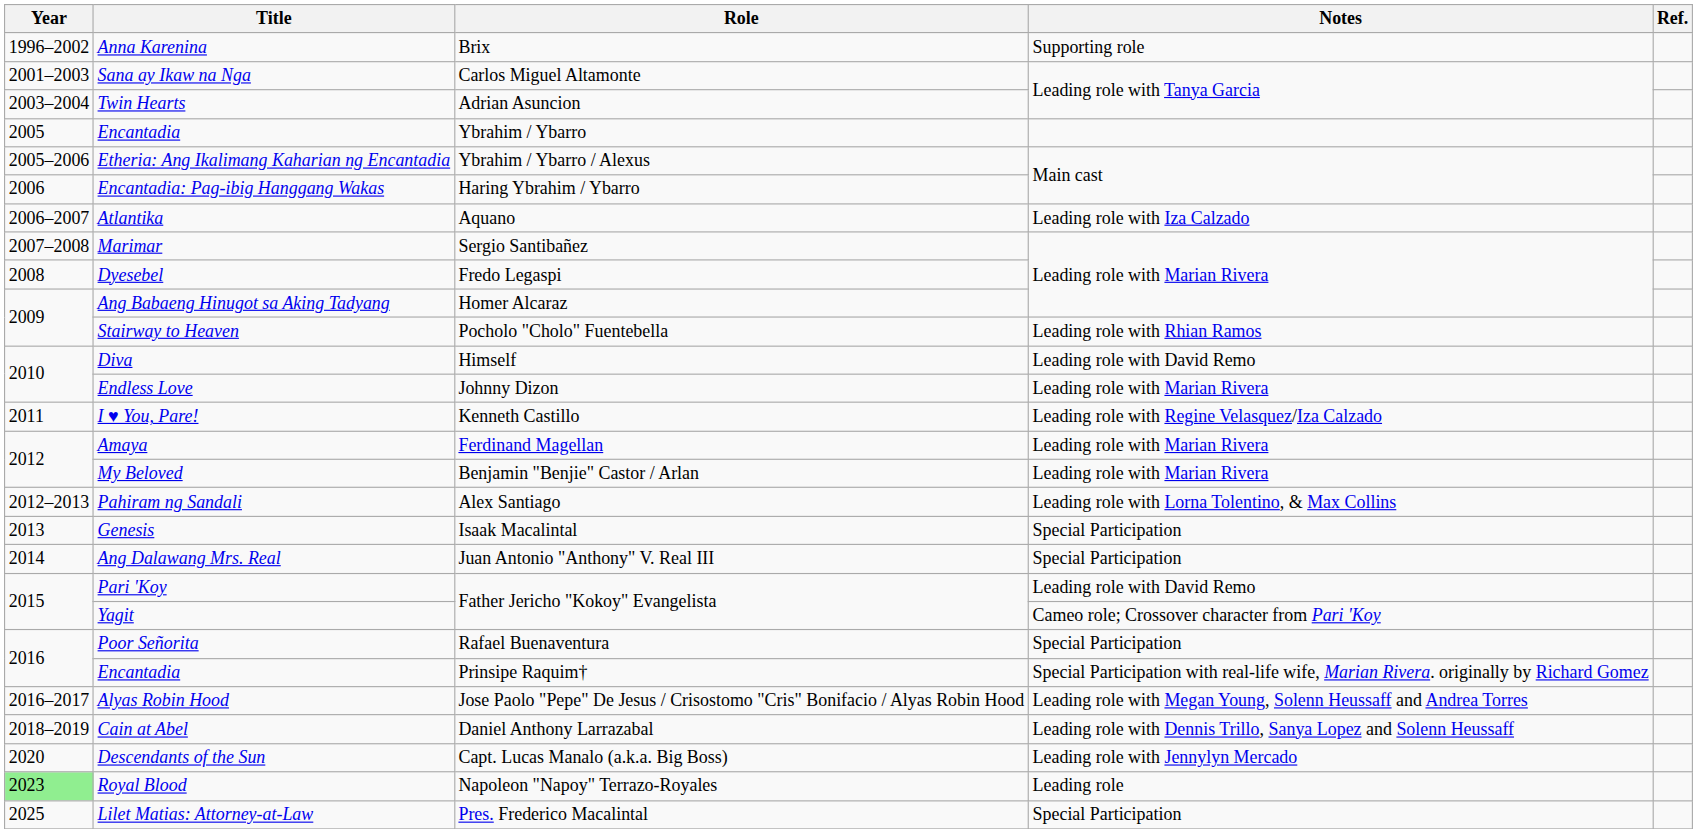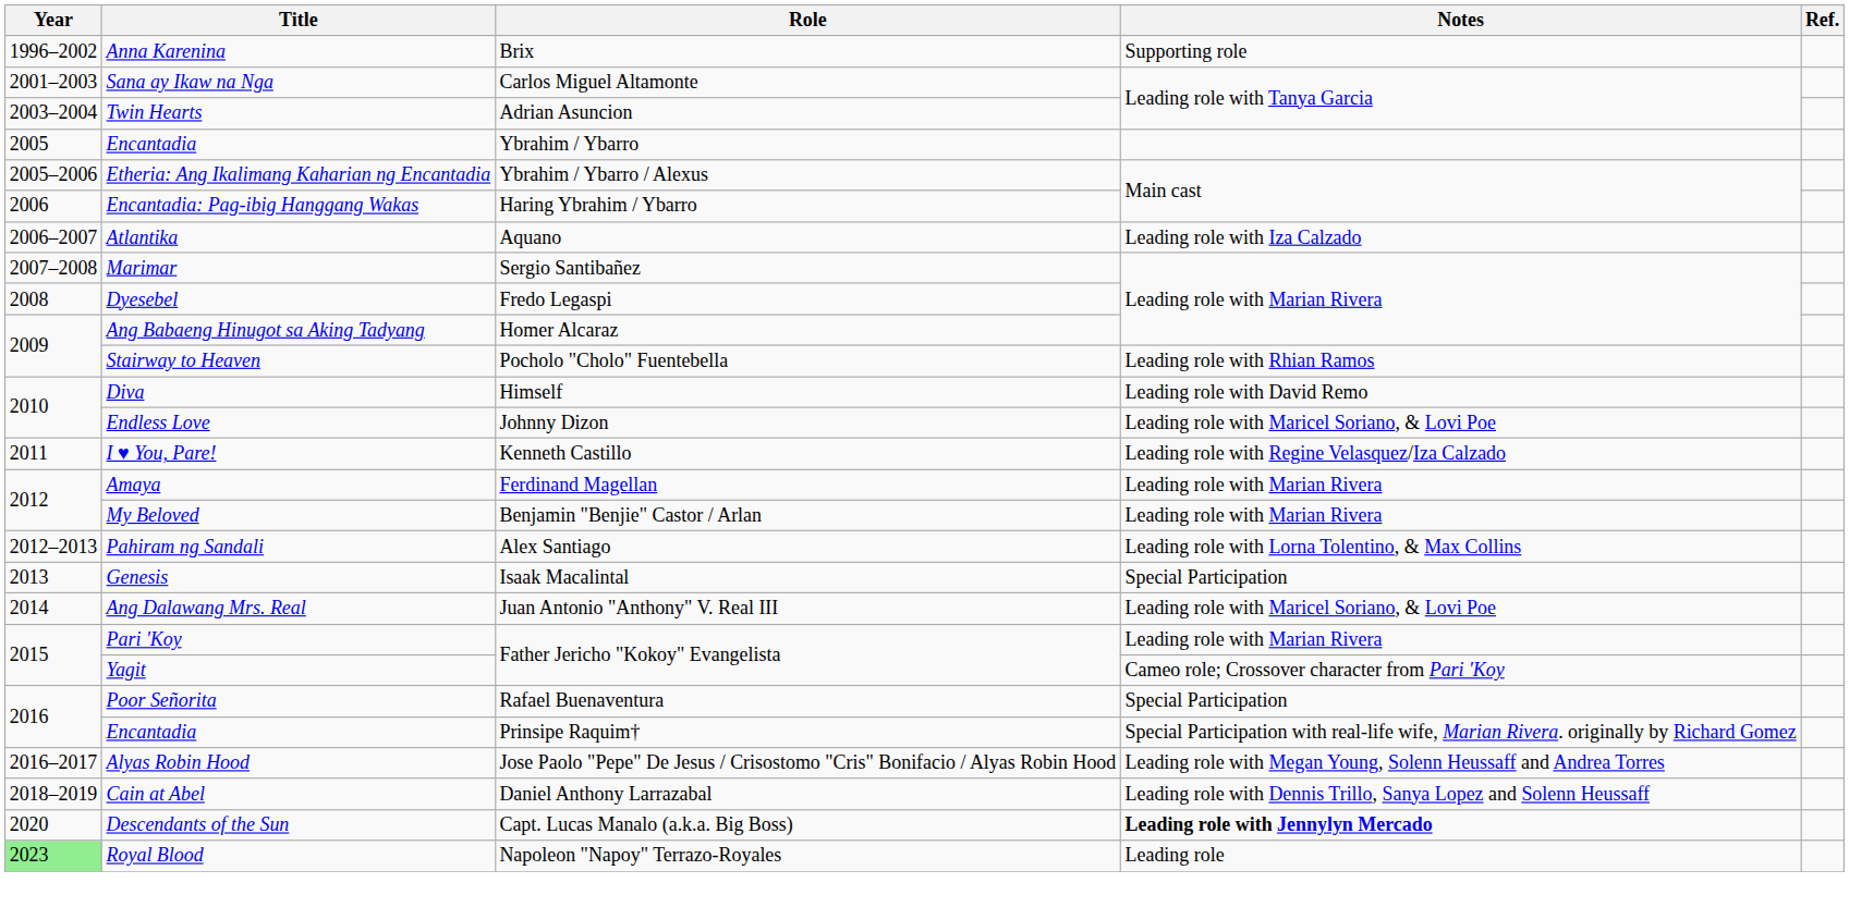 <table class="wikitable">
 <tr>
 <th>Year</th>
 <th>Title</th>
 <th>Role</th>
 <th>Notes</th>
 <th>Ref.</th>
 </tr>
 <tr>
 <td>1996–2002</td>
 <td><em><a href='#'>Anna Karenina</a></em></td>
 <td>Brix</td>
 <td>Supporting role</td>
 <td></td>
 </tr>
 <tr>
 <td>2001–2003</td>
 <td><em><a href='#'>Sana ay Ikaw na Nga</a></em></td>
 <td>Carlos Miguel Altamonte</td>
 <td rowspan="2">Leading role with <a href='#'>Tanya Garcia</a></td>
 <td></td>
 </tr>
 <tr>
 <td>2003–2004</td>
 <td><em><a href='#'>Twin Hearts</a></em></td>
 <td>Adrian Asuncion</td>
 <td></td>
 </tr>
 <tr>
 <td>2005</td>
 <td><em><a href='#'>Encantadia</a></em></td>
 <td>Ybrahim / Ybarro</td>
 <td></td>
 <td></td>
 </tr>
 <tr>
 <td>2005–2006</td>
 <td><em><a href='#'>Etheria: Ang Ikalimang Kaharian ng Encantadia</a></em></td>
 <td>Ybrahim / Ybarro / Alexus</td>
 <td rowspan="2">Main cast</td>
 <td></td>
 </tr>
 <tr>
 <td>2006</td>
 <td><em><a href='#'>Encantadia: Pag-ibig Hanggang Wakas</a></em></td>
 <td>Haring Ybrahim / Ybarro</td>
 <td></td>
 </tr>
 <tr>
 <td>2006–2007</td>
 <td><em><a href='#'>Atlantika</a></em></td>
 <td>Aquano</td>
 <td>Leading role with <a href='#'>Iza Calzado</a></td>
 <td></td>
 </tr>
 <tr>
 <td>2007–2008</td>
 <td><em><a href='#'>Marimar</a></em></td>
 <td>Sergio Santibañez</td>
 <td rowspan="3">Leading role with <a href='#'>Marian Rivera</a></td>
 <td></td>
 </tr>
 <tr>
 <td>2008</td>
 <td><em><a href='#'>Dyesebel</a></em></td>
 <td>Fredo Legaspi</td>
 <td></td>
 </tr>
 <tr>
 <td rowspan="2">2009</td>
 <td><em><a href='#'>Ang Babaeng Hinugot sa Aking Tadyang</a></em></td>
 <td>Homer Alcaraz</td>
 <td></td>
 </tr>
 <tr>
 <td><em><a href='#'>Stairway to Heaven</a></em></td>
 <td>Pocholo "Cholo" Fuentebella</td>
 <td>Leading role with <a href='#'>Rhian Ramos</a></td>
 <td></td>
 </tr>
 <tr>
 <td rowspan="2">2010</td>
 <td><em><a href='#'>Diva</a></em></td>
 <td>Himself</td>
 <td>Leading role with David Remo</td>
 <td></td>
 </tr>
 <tr>
 <td><em><a href='#'>Endless Love</a></em></td>
 <td>Johnny Dizon</td>
-<td>Leading role with <a href='#'>Marian Rivera</a></td>
+<td>Leading role with <a href='#'>Maricel Soriano</a>, & <a href='#'>Lovi Poe</a></td>
 <td></td>
 </tr>
 <tr>
 <td>2011</td>
 <td><em><a href='#'>I ♥ You, Pare!</a></em></td>
 <td>Kenneth Castillo</td>
 <td>Leading role with <a href='#'>Regine Velasquez</a>/<a href='#'>Iza Calzado</a></td>
 <td></td>
 </tr>
 <tr>
 <td rowspan="2">2012</td>
 <td><em><a href='#'>Amaya</a></em></td>
 <td><a href='#'>Ferdinand Magellan</a></td>
 <td>Leading role with <a href='#'>Marian Rivera</a></td>
 <td></td>
 </tr>
 <tr>
 <td><em><a href='#'>My Beloved</a></em></td>
 <td>Benjamin "Benjie" Castor / Arlan</td>
 <td>Leading role with <a href='#'>Marian Rivera</a></td>
 <td></td>
 </tr>
 <tr>
 <td>2012–2013</td>
 <td><em><a href='#'>Pahiram ng Sandali</a></em></td>
 <td>Alex Santiago</td>
 <td>Leading role with <a href='#'>Lorna Tolentino</a>, & <a href='#'>Max Collins</a></td>
 <td></td>
 </tr>
 <tr>
 <td>2013</td>
 <td><em><a href='#'>Genesis</a></em></td>
 <td>Isaak Macalintal</td>
 <td>Special Participation</td>
 <td></td>
 </tr>
 <tr>
 <td>2014</td>
 <td><em><a href='#'>Ang Dalawang Mrs. Real</a></em></td>
 <td>Juan Antonio "Anthony" V. Real III</td>
-<td>Special Participation</td>
+<td>Leading role with <a href='#'>Maricel Soriano</a>, & <a href='#'>Lovi Poe</a></td>
 <td></td>
 </tr>
 <tr>
 <td rowspan="2">2015</td>
 <td><em><a href='#'>Pari 'Koy</a></em></td>
 <td rowspan="2">Father Jericho "Kokoy" Evangelista</td>
-<td>Leading role with David Remo</td>
+<td>Leading role with <a href='#'>Marian Rivera</a></td>
 <td></td>
 </tr>
 <tr>
 <td><em><a href='#'>Yagit</a></em></td>
 <td>Cameo role; Crossover character from <em><a href='#'>Pari 'Koy</a></em></td>
 <td></td>
 </tr>
 <tr>
 <td rowspan="2">2016</td>
 <td><em><a href='#'>Poor Señorita</a></em></td>
 <td>Rafael Buenaventura</td>
 <td>Special Participation</td>
 <td></td>
 </tr>
 <tr>
 <td><em><a href='#'>Encantadia</a></em></td>
 <td>Prinsipe Raquim†</td>
 <td>Special Participation with real-life wife, <em><a href='#'>Marian Rivera</a></em>. originally by <a href='#'>Richard Gomez</a></td>
 <td></td>
 </tr>
 <tr>
 <td>2016–2017</td>
 <td><em><a href='#'>Alyas Robin Hood</a></em></td>
 <td>Jose Paolo "Pepe" De Jesus / Crisostomo "Cris" Bonifacio / Alyas Robin Hood</td>
 <td>Leading role with <a href='#'>Megan Young</a>, <a href='#'>Solenn Heussaff</a> and <a href='#'>Andrea Torres</a></td>
 <td></td>
 </tr>
 <tr>
 <td>2018–2019</td>
 <td><em><a href='#'>Cain at Abel</a></em></td>
 <td>Daniel Anthony Larrazabal</td>
 <td>Leading role with <a href='#'>Dennis Trillo</a>, <a href='#'>Sanya Lopez</a> and <a href='#'>Solenn Heussaff</a></td>
 <td></td>
 </tr>
 <tr>
 <td>2020</td>
 <td><em><a href='#'>Descendants of the Sun</a></em></td>
 <td>Capt. Lucas Manalo (a.k.a. Big Boss)</td>
-<td>Leading role with <a href='#'>Jennylyn Mercado</a></td>
+<td><strong>Leading role with <a href='#'>Jennylyn Mercado</a></strong></td>
 <td></td>
 </tr>
 <tr>
 <td style="background: lightgreen;">2023</td>
 <td><em><a href='#'>Royal Blood</a></em></td>
 <td>Napoleon "Napoy" Terrazo-Royales</td>
 <td>Leading role</td>
 <td></td>
 </tr>
-<tr>
-<td>2025</td>
-<td><em><a href='#'>Lilet Matias: Attorney-at-Law</a></em></td>
-<td><a href='#'>Pres.</a> Frederico Macalintal</td>
-<td>Special Participation</td>
-<td></td>
-</tr>
 </table>
